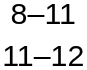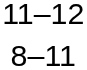 <table style="text-align:center">
 <tr>
 <th width=200></th>
 <th width=100></th>
 <th width=200></th>
 </tr>
 <tr>
 <td align=right></td>
-<td>8–11</td>
+<td>11–12</td>
 <td align=left><strong></strong></td>
 </tr>
 <tr>
 <td align=right></td>
-<td>11–12</td>
+<td>8–11</td>
 <td align=left><strong></strong></td>
 </tr>
 </table>
